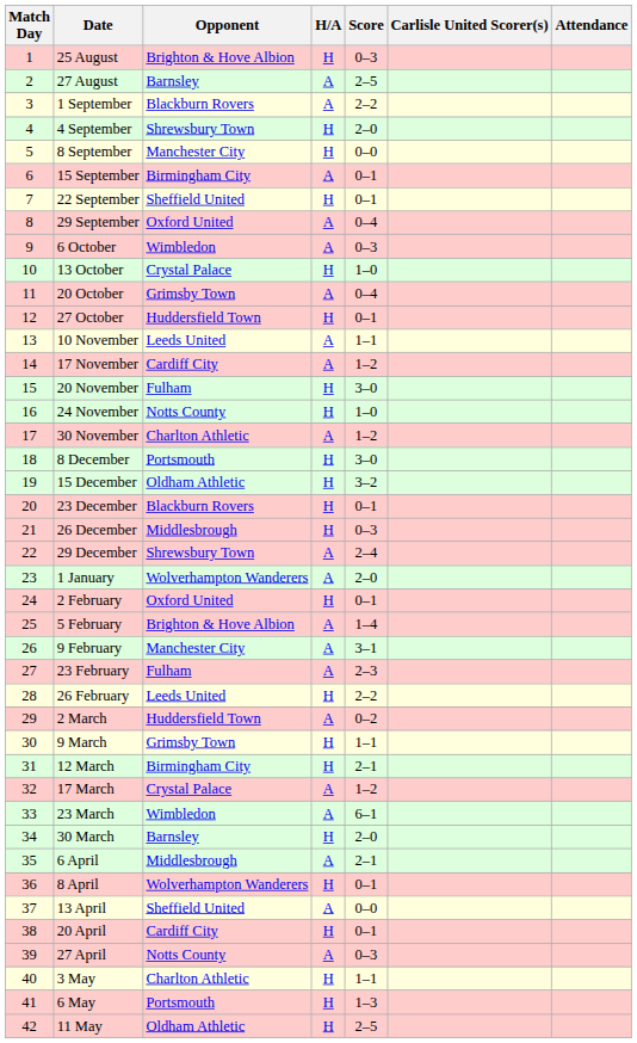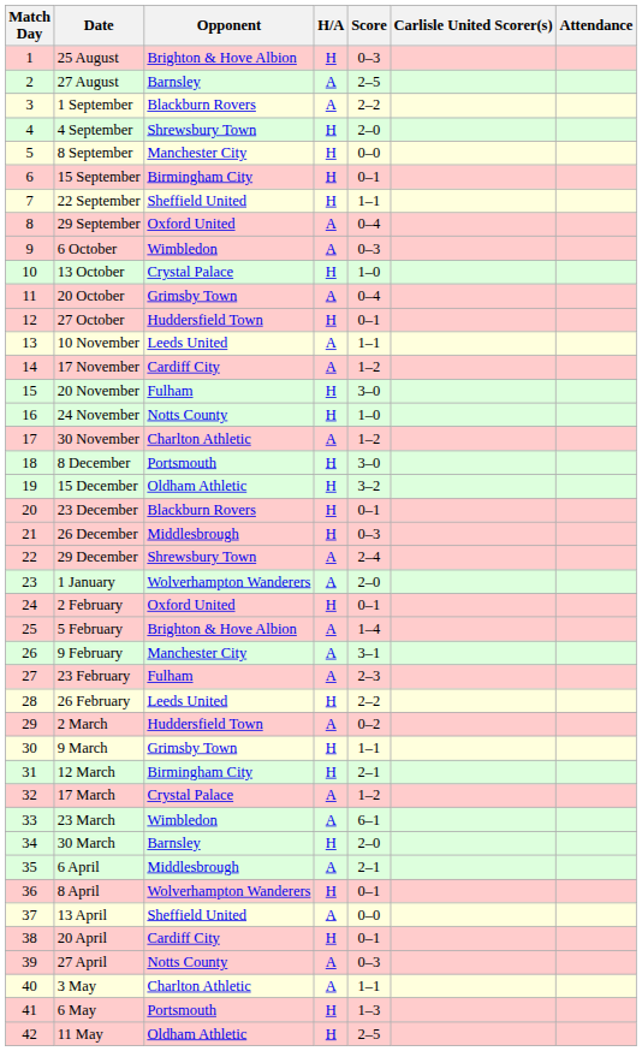 <table class="wikitable" style="text-align:center">
 <tr>
 <th>Match<br> Day</th>
 <th>Date</th>
 <th>Opponent</th>
 <th>H/A</th>
 <th>Score</th>
 <th>Carlisle United Scorer(s)</th>
 <th>Attendance</th>
 </tr>
 <tr bgcolor=#FFCCCC>
 <td>1</td>
 <td align=left>25 August</td>
 <td align=left><a href='#'>Brighton & Hove Albion</a></td>
 <td><a href='#'>H</a></td>
 <td>0–3</td>
 <td align=left></td>
 <td></td>
 </tr>
 <tr bgcolor=#ddffdd>
 <td>2</td>
 <td align=left>27 August</td>
 <td align=left><a href='#'>Barnsley</a></td>
 <td><a href='#'>A</a></td>
 <td>2–5</td>
 <td align=left></td>
 <td></td>
 </tr>
 <tr bgcolor=#ffffdd>
 <td>3</td>
 <td align=left>1 September</td>
 <td align=left><a href='#'>Blackburn Rovers</a></td>
 <td><a href='#'>A</a></td>
 <td>2–2</td>
 <td align=left></td>
 <td></td>
 </tr>
 <tr bgcolor=#ddffdd>
 <td>4</td>
 <td align=left>4 September</td>
 <td align=left><a href='#'>Shrewsbury Town</a></td>
 <td><a href='#'>H</a></td>
 <td>2–0</td>
 <td align=left></td>
 <td></td>
 </tr>
 <tr bgcolor=#ffffdd>
 <td>5</td>
 <td align=left>8 September</td>
 <td align=left><a href='#'>Manchester City</a></td>
 <td><a href='#'>H</a></td>
 <td>0–0</td>
 <td align=left></td>
 <td></td>
 </tr>
 <tr bgcolor=#FFCCCC>
 <td>6</td>
 <td align=left>15 September</td>
 <td align=left><a href='#'>Birmingham City</a></td>
-<td><a href='#'>A</a></td>
+<td><a href='#'>H</a></td>
 <td>0–1</td>
 <td align=left></td>
 <td></td>
 </tr>
 <tr bgcolor=#ffffdd>
 <td>7</td>
 <td align=left>22 September</td>
 <td align=left><a href='#'>Sheffield United</a></td>
 <td><a href='#'>H</a></td>
-<td>0–1</td>
+<td>1–1</td>
 <td align=left></td>
 <td></td>
 </tr>
 <tr bgcolor=#FFCCCC>
 <td>8</td>
 <td align=left>29 September</td>
 <td align=left><a href='#'>Oxford United</a></td>
 <td><a href='#'>A</a></td>
 <td>0–4</td>
 <td align=left></td>
 <td></td>
 </tr>
 <tr bgcolor=#FFCCCC>
 <td>9</td>
 <td align=left>6 October</td>
 <td align=left><a href='#'>Wimbledon</a></td>
 <td><a href='#'>A</a></td>
 <td>0–3</td>
 <td align=left></td>
 <td></td>
 </tr>
 <tr bgcolor=#ddffdd>
 <td>10</td>
 <td align=left>13 October</td>
 <td align=left><a href='#'>Crystal Palace</a></td>
 <td><a href='#'>H</a></td>
 <td>1–0</td>
 <td align=left></td>
 <td></td>
 </tr>
 <tr bgcolor=#FFCCCC>
 <td>11</td>
 <td align=left>20 October</td>
 <td align=left><a href='#'>Grimsby Town</a></td>
 <td><a href='#'>A</a></td>
 <td>0–4</td>
 <td align=left></td>
 <td></td>
 </tr>
 <tr bgcolor=#FFCCCC>
 <td>12</td>
 <td align=left>27 October</td>
 <td align=left><a href='#'>Huddersfield Town</a></td>
 <td><a href='#'>H</a></td>
 <td>0–1</td>
 <td align=left></td>
 <td></td>
 </tr>
 <tr bgcolor=#ffffdd>
 <td>13</td>
 <td align=left>10 November</td>
 <td align=left><a href='#'>Leeds United</a></td>
 <td><a href='#'>A</a></td>
 <td>1–1</td>
 <td align=left></td>
 <td></td>
 </tr>
 <tr bgcolor=#FFCCCC>
 <td>14</td>
 <td align=left>17 November</td>
 <td align=left><a href='#'>Cardiff City</a></td>
 <td><a href='#'>A</a></td>
 <td>1–2</td>
 <td align=left></td>
 <td></td>
 </tr>
 <tr bgcolor=#ddffdd>
 <td>15</td>
 <td align=left>20 November</td>
 <td align=left><a href='#'>Fulham</a></td>
 <td><a href='#'>H</a></td>
 <td>3–0</td>
 <td align=left></td>
 <td></td>
 </tr>
 <tr bgcolor=#ddffdd>
 <td>16</td>
 <td align=left>24 November</td>
 <td align=left><a href='#'>Notts County</a></td>
 <td><a href='#'>H</a></td>
 <td>1–0</td>
 <td align=left></td>
 <td></td>
 </tr>
 <tr bgcolor=#FFCCCC>
 <td>17</td>
 <td align=left>30 November</td>
 <td align=left><a href='#'>Charlton Athletic</a></td>
 <td><a href='#'>A</a></td>
 <td>1–2</td>
 <td align=left></td>
 <td></td>
 </tr>
 <tr bgcolor=#ddffdd>
 <td>18</td>
 <td align=left>8 December</td>
 <td align=left><a href='#'>Portsmouth</a></td>
 <td><a href='#'>H</a></td>
 <td>3–0</td>
 <td align=left></td>
 <td></td>
 </tr>
 <tr bgcolor=#ddffdd>
 <td>19</td>
 <td align=left>15 December</td>
 <td align=left><a href='#'>Oldham Athletic</a></td>
 <td><a href='#'>H</a></td>
 <td>3–2</td>
 <td align=left></td>
 <td></td>
 </tr>
 <tr bgcolor=#FFCCCC>
 <td>20</td>
 <td align=left>23 December</td>
 <td align=left><a href='#'>Blackburn Rovers</a></td>
 <td><a href='#'>H</a></td>
 <td>0–1</td>
 <td align=left></td>
 <td></td>
 </tr>
 <tr bgcolor=#FFCCCC>
 <td>21</td>
 <td align=left>26 December</td>
 <td align=left><a href='#'>Middlesbrough</a></td>
 <td><a href='#'>H</a></td>
 <td>0–3</td>
 <td align=left></td>
 <td></td>
 </tr>
 <tr bgcolor=#FFCCCC>
 <td>22</td>
 <td align=left>29 December</td>
 <td align=left><a href='#'>Shrewsbury Town</a></td>
 <td><a href='#'>A</a></td>
 <td>2–4</td>
 <td align=left></td>
 <td></td>
 </tr>
 <tr bgcolor=#ddffdd>
 <td>23</td>
 <td align=left>1 January</td>
 <td align=left><a href='#'>Wolverhampton Wanderers</a></td>
 <td><a href='#'>A</a></td>
 <td>2–0</td>
 <td align=left></td>
 <td></td>
 </tr>
 <tr bgcolor=#FFCCCC>
 <td>24</td>
 <td align=left>2 February</td>
 <td align=left><a href='#'>Oxford United</a></td>
 <td><a href='#'>H</a></td>
 <td>0–1</td>
 <td align=left></td>
 <td></td>
 </tr>
 <tr bgcolor=#FFCCCC>
 <td>25</td>
 <td align=left>5 February</td>
 <td align=left><a href='#'>Brighton & Hove Albion</a></td>
 <td><a href='#'>A</a></td>
 <td>1–4</td>
 <td align=left></td>
 <td></td>
 </tr>
 <tr bgcolor=#ddffdd>
 <td>26</td>
 <td align=left>9 February</td>
 <td align=left><a href='#'>Manchester City</a></td>
 <td><a href='#'>A</a></td>
 <td>3–1</td>
 <td align=left></td>
 <td></td>
 </tr>
 <tr bgcolor=#FFCCCC>
 <td>27</td>
 <td align=left>23 February</td>
 <td align=left><a href='#'>Fulham</a></td>
 <td><a href='#'>A</a></td>
 <td>2–3</td>
 <td align=left></td>
 <td></td>
 </tr>
 <tr bgcolor=#ffffdd>
 <td>28</td>
 <td align=left>26 February</td>
 <td align=left><a href='#'>Leeds United</a></td>
 <td><a href='#'>H</a></td>
 <td>2–2</td>
 <td align=left></td>
 <td></td>
 </tr>
 <tr bgcolor=#FFCCCC>
 <td>29</td>
 <td align=left>2 March</td>
 <td align=left><a href='#'>Huddersfield Town</a></td>
 <td><a href='#'>A</a></td>
 <td>0–2</td>
 <td align=left></td>
 <td></td>
 </tr>
 <tr bgcolor=#ffffdd>
 <td>30</td>
 <td align=left>9 March</td>
 <td align=left><a href='#'>Grimsby Town</a></td>
 <td><a href='#'>H</a></td>
 <td>1–1</td>
 <td align=left></td>
 <td></td>
 </tr>
 <tr bgcolor=#ddffdd>
 <td>31</td>
 <td align=left>12 March</td>
 <td align=left><a href='#'>Birmingham City</a></td>
 <td><a href='#'>H</a></td>
 <td>2–1</td>
 <td align=left></td>
 <td></td>
 </tr>
 <tr bgcolor=#FFCCCC>
 <td>32</td>
 <td align=left>17 March</td>
 <td align=left><a href='#'>Crystal Palace</a></td>
 <td><a href='#'>A</a></td>
 <td>1–2</td>
 <td align=left></td>
 <td></td>
 </tr>
 <tr bgcolor=#ddffdd>
 <td>33</td>
 <td align=left>23 March</td>
 <td align=left><a href='#'>Wimbledon</a></td>
 <td><a href='#'>A</a></td>
 <td>6–1</td>
 <td align=left></td>
 <td></td>
 </tr>
 <tr bgcolor=#ddffdd>
 <td>34</td>
 <td align=left>30 March</td>
 <td align=left><a href='#'>Barnsley</a></td>
 <td><a href='#'>H</a></td>
 <td>2–0</td>
 <td align=left></td>
 <td></td>
 </tr>
 <tr bgcolor=#ddffdd>
 <td>35</td>
 <td align=left>6 April</td>
 <td align=left><a href='#'>Middlesbrough</a></td>
 <td><a href='#'>A</a></td>
 <td>2–1</td>
 <td align=left></td>
 <td></td>
 </tr>
 <tr bgcolor=#FFCCCC>
 <td>36</td>
 <td align=left>8 April</td>
 <td align=left><a href='#'>Wolverhampton Wanderers</a></td>
 <td><a href='#'>H</a></td>
 <td>0–1</td>
 <td align=left></td>
 <td></td>
 </tr>
 <tr bgcolor=#ffffdd>
 <td>37</td>
 <td align=left>13 April</td>
 <td align=left><a href='#'>Sheffield United</a></td>
 <td><a href='#'>A</a></td>
 <td>0–0</td>
 <td align=left></td>
 <td></td>
 </tr>
 <tr bgcolor=#FFCCCC>
 <td>38</td>
 <td align=left>20 April</td>
 <td align=left><a href='#'>Cardiff City</a></td>
 <td><a href='#'>H</a></td>
 <td>0–1</td>
 <td align=left></td>
 <td></td>
 </tr>
 <tr bgcolor=#FFCCCC>
 <td>39</td>
 <td align=left>27 April</td>
 <td align=left><a href='#'>Notts County</a></td>
 <td><a href='#'>A</a></td>
 <td>0–3</td>
 <td align=left></td>
 <td></td>
 </tr>
 <tr bgcolor=#ffffdd>
 <td>40</td>
 <td align=left>3 May</td>
 <td align=left><a href='#'>Charlton Athletic</a></td>
-<td><a href='#'>H</a></td>
+<td><a href='#'>A</a></td>
 <td>1–1</td>
 <td align=left></td>
 <td></td>
 </tr>
 <tr bgcolor=#FFCCCC>
 <td>41</td>
 <td align=left>6 May</td>
 <td align=left><a href='#'>Portsmouth</a></td>
 <td><a href='#'>H</a></td>
 <td>1–3</td>
 <td align=left></td>
 <td></td>
 </tr>
 <tr bgcolor=#FFCCCC>
 <td>42</td>
 <td align=left>11 May</td>
 <td align=left><a href='#'>Oldham Athletic</a></td>
 <td><a href='#'>H</a></td>
 <td>2–5</td>
 <td align=left></td>
 <td></td>
 </tr>
 </table>
